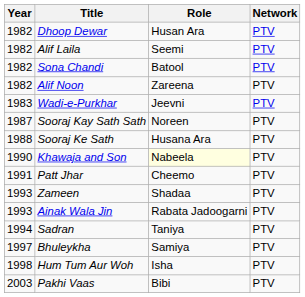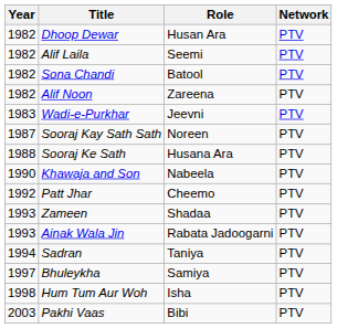 <table class="wikitable sortable plainrowheaders">
 <tr style="text-align:center;">
 <th scope="col">Year</th>
 <th scope="col">Title</th>
 <th scope="col">Role</th>
 <th scope="col">Network</th>
 </tr>
 <tr>
 <td>1982</td>
 <td><em><a href='#'>Dhoop Dewar</a></em></td>
 <td>Husan Ara</td>
 <td><a href='#'>PTV</a></td>
 </tr>
 <tr>
 <td>1982</td>
 <td><em>Alif Laila</em></td>
 <td>Seemi</td>
 <td><a href='#'>PTV</a></td>
 </tr>
 <tr>
 <td>1982</td>
 <td><em><a href='#'>Sona Chandi</a></em></td>
 <td>Batool</td>
 <td><a href='#'>PTV</a></td>
 </tr>
 <tr>
 <td>1982</td>
 <td><em><a href='#'>Alif Noon</a></em></td>
 <td>Zareena</td>
 <td>PTV</td>
 </tr>
 <tr>
 <td>1983</td>
 <td><em><a href='#'>Wadi-e-Purkhar</a></em></td>
 <td>Jeevni</td>
 <td><a href='#'>PTV</a></td>
 </tr>
 <tr>
 <td>1987</td>
 <td><em>Sooraj Kay Sath Sath</em></td>
 <td>Noreen</td>
 <td>PTV</td>
 </tr>
 <tr>
 <td>1988</td>
 <td><em>Sooraj Ke Sath</em></td>
 <td>Husana Ara</td>
 <td>PTV</td>
 </tr>
 <tr>
 <td>1990</td>
 <td><em><a href='#'>Khawaja and Son</a></em></td>
-<td style="background: lightyellow;">Nabeela</td>
+<td>Nabeela</td>
 <td>PTV</td>
 </tr>
 <tr>
-<td>1991</td>
+<td>1992</td>
 <td><em>Patt Jhar</em></td>
 <td>Cheemo</td>
 <td>PTV</td>
 </tr>
 <tr>
 <td>1993</td>
 <td><em>Zameen</em></td>
 <td>Shadaa</td>
 <td>PTV</td>
 </tr>
 <tr>
 <td>1993</td>
 <td><em><a href='#'>Ainak Wala Jin</a></em></td>
 <td>Rabata Jadoogarni</td>
 <td>PTV</td>
 </tr>
 <tr>
 <td>1994</td>
 <td><em>Sadran</em></td>
 <td>Taniya</td>
 <td>PTV</td>
 </tr>
 <tr>
 <td>1997</td>
 <td><em>Bhuleykha</em></td>
 <td>Samiya</td>
 <td>PTV</td>
 </tr>
 <tr>
 <td>1998</td>
 <td><em>Hum Tum Aur Woh</em></td>
 <td>Isha</td>
 <td>PTV</td>
 </tr>
 <tr>
 <td>2003</td>
 <td><em>Pakhi Vaas</em></td>
 <td>Bibi</td>
 <td>PTV</td>
 </tr>
 </table>
